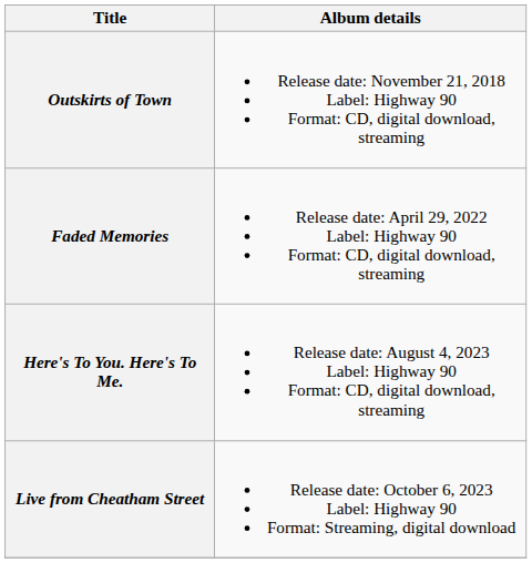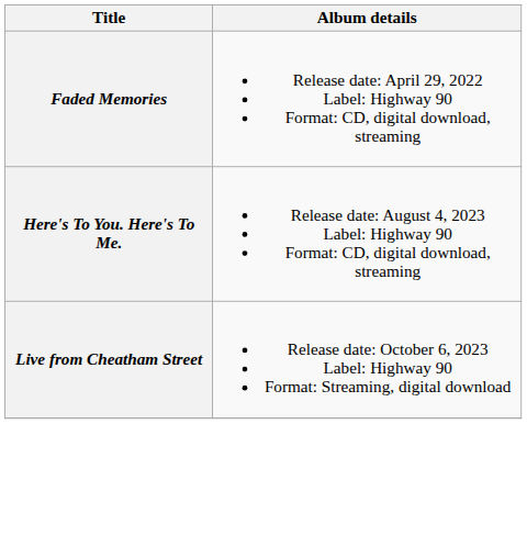 <table class="wikitable plainrowheaders" style="text-align:center">
 <tr>
 <th style="width:12em;">Title</th>
 <th style="width:18em;">Album details</th>
-</tr>
-<tr>
-<th scope="row"><em>Outskirts of Town</em></th>
-<td><br><ul><li>Release date: November 21, 2018</li><li>Label: Highway 90</li><li>Format: CD, digital download, streaming</li></ul></td>
 </tr>
 <tr>
 <th scope="row"><em>Faded Memories</em></th>
 <td><br><ul><li>Release date: April 29, 2022</li><li>Label: Highway 90</li><li>Format: CD, digital download, streaming</li></ul></td>
 </tr>
 <tr>
 <th scope="row"><em>Here's To You. Here's To Me.</em></th>
 <td><br><ul><li>Release date: August 4, 2023</li><li>Label: Highway 90</li><li>Format: CD, digital download, streaming</li></ul></td>
 </tr>
 <tr>
 <th scope="row"><em>Live from Cheatham Street</em></th>
 <td><br><ul><li>Release date: October 6, 2023</li><li>Label: Highway 90</li><li>Format: Streaming, digital download</li></ul></td>
 </tr>
 <tr>
 </tr>
 </table>
